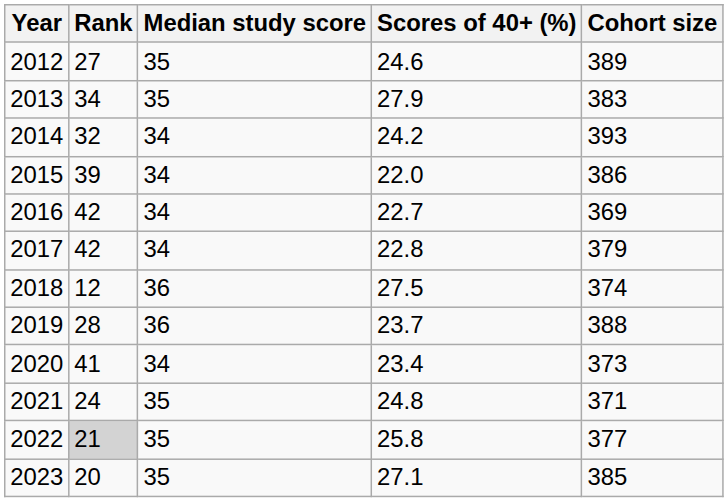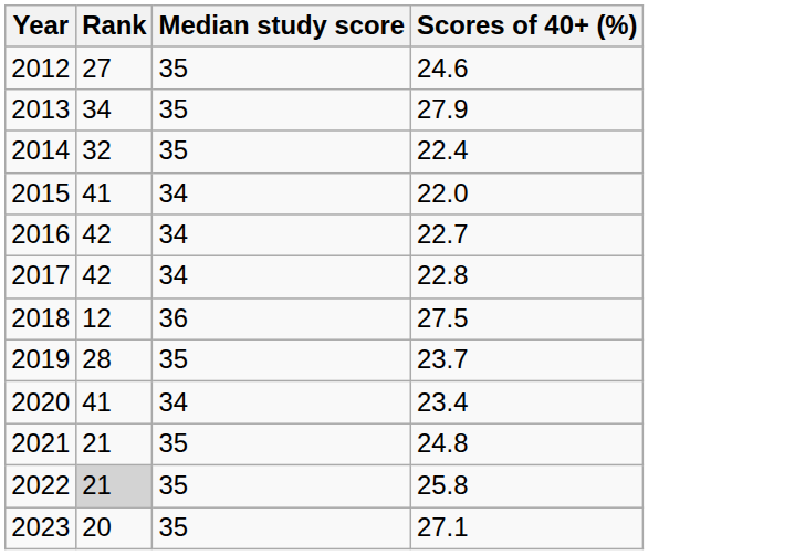 <table class="wikitable">
 <tr>
 <th>Year</th>
 <th>Rank</th>
 <th>Median study score</th>
 <th>Scores of 40+ (%)</th>
-<th>Cohort size</th>
 </tr>
 <tr>
 <td>2012</td>
 <td>27</td>
 <td>35</td>
 <td>24.6</td>
-<td>389</td>
 </tr>
 <tr>
 <td>2013</td>
 <td>34</td>
 <td>35</td>
 <td>27.9</td>
-<td>383</td>
 </tr>
 <tr>
 <td>2014</td>
 <td>32</td>
-<td>34</td>
-<td>24.2</td>
-<td>393</td>
+<td>35</td>
+<td>22.4</td>
 </tr>
 <tr>
 <td>2015</td>
-<td>39</td>
+<td>41</td>
 <td>34</td>
 <td>22.0</td>
-<td>386</td>
 </tr>
 <tr>
 <td>2016</td>
 <td>42</td>
 <td>34</td>
 <td>22.7</td>
-<td>369</td>
 </tr>
 <tr>
 <td>2017</td>
 <td>42</td>
 <td>34</td>
 <td>22.8</td>
-<td>379</td>
 </tr>
 <tr>
 <td>2018</td>
 <td>12</td>
 <td>36</td>
 <td>27.5</td>
-<td>374</td>
 </tr>
 <tr>
 <td>2019</td>
 <td>28</td>
-<td>36</td>
+<td>35</td>
 <td>23.7</td>
-<td>388</td>
 </tr>
 <tr>
 <td>2020</td>
 <td>41</td>
 <td>34</td>
 <td>23.4</td>
-<td>373</td>
 </tr>
 <tr>
 <td>2021</td>
-<td>24</td>
+<td>21</td>
 <td>35</td>
 <td>24.8</td>
-<td>371</td>
 </tr>
 <tr>
 <td>2022</td>
 <td style="background: lightgrey;">21</td>
 <td>35</td>
 <td>25.8</td>
-<td>377</td>
 </tr>
 <tr>
 <td>2023</td>
 <td>20</td>
 <td>35</td>
 <td>27.1</td>
-<td>385</td>
 </tr>
 </table>
